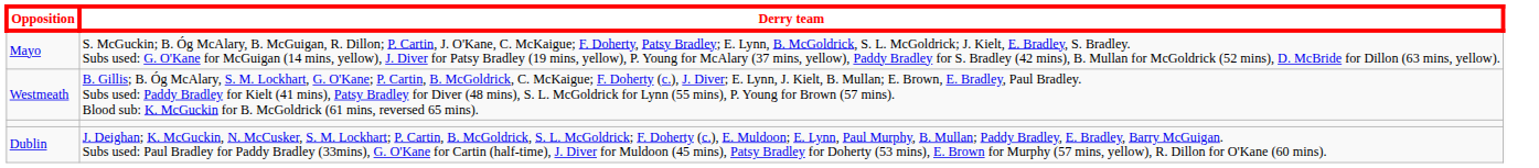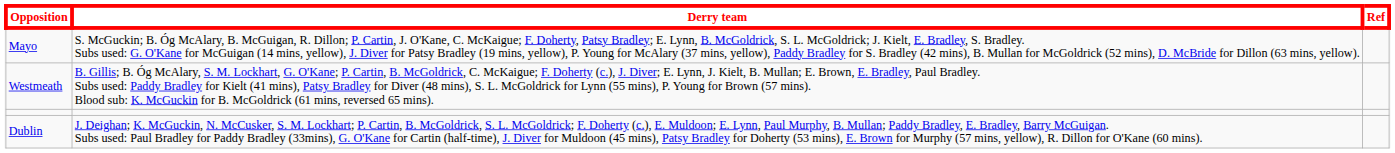 <table class="wikitable collapsible collapsed">
 <tr>
 <th style="background:white; color:red; border:5px solid red">Opposition</th>
 <th style="background:white; color:red; border:5px solid red">Derry team</th>
+<th style="background:white; color:red; border:5px solid red">Ref</th>
 </tr>
 <tr>
 <td><a href='#'>Mayo</a></td>
 <td>S. McGuckin; B. Óg McAlary, B. McGuigan, R. Dillon; <a href='#'>P. Cartin</a>, J. O'Kane, C. McKaigue; <a href='#'>F. Doherty</a>, <a href='#'>Patsy Bradley</a>; E. Lynn, <a href='#'>B. McGoldrick</a>, S. L. McGoldrick; J. Kielt, <a href='#'>E. Bradley</a>, S. Bradley.<br>Subs used: <a href='#'>G. O'Kane</a> for McGuigan (14 mins, yellow), <a href='#'>J. Diver</a> for Patsy Bradley (19 mins, yellow), P. Young for McAlary (37 mins, yellow), <a href='#'>Paddy Bradley</a> for S. Bradley (42 mins), B. Mullan for McGoldrick (52 mins), <a href='#'>D. McBride</a> for Dillon (63 mins, yellow).</td>
+<td></td>
 </tr>
 <tr>
 <td><a href='#'>Westmeath</a></td>
 <td><a href='#'>B. Gillis</a>; B. Óg McAlary, <a href='#'>S. M. Lockhart</a>, <a href='#'>G. O'Kane</a>; <a href='#'>P. Cartin</a>, <a href='#'>B. McGoldrick</a>, C. McKaigue; <a href='#'>F. Doherty</a> (<a href='#'>c.</a>), <a href='#'>J. Diver</a>; E. Lynn, J. Kielt, B. Mullan; E. Brown, <a href='#'>E. Bradley</a>, Paul Bradley.<br>Subs used: <a href='#'>Paddy Bradley</a> for Kielt (41 mins), <a href='#'>Patsy Bradley</a> for Diver (48 mins), S. L. McGoldrick for Lynn (55 mins), P. Young for Brown (57 mins).<br>Blood sub: <a href='#'>K. McGuckin</a> for B. McGoldrick (61 mins, reversed 65 mins).</td>
+<td></td>
 </tr>
 <tr>
+<td></td>
 <td></td>
 <td></td>
 </tr>
 <tr>
 <td><a href='#'>Dublin</a></td>
 <td><a href='#'>J. Deighan</a>; <a href='#'>K. McGuckin</a>, <a href='#'>N. McCusker</a>, <a href='#'>S. M. Lockhart</a>; <a href='#'>P. Cartin</a>, <a href='#'>B. McGoldrick</a>, <a href='#'>S. L. McGoldrick</a>; <a href='#'>F. Doherty</a> (<a href='#'>c.</a>), <a href='#'>E. Muldoon</a>; <a href='#'>E. Lynn</a>, <a href='#'>Paul Murphy</a>, <a href='#'>B. Mullan</a>; <a href='#'>Paddy Bradley</a>, <a href='#'>E. Bradley</a>, <a href='#'>Barry McGuigan</a>.<br>Subs used: Paul Bradley for Paddy Bradley (33mins), <a href='#'>G. O'Kane</a> for Cartin (half-time), <a href='#'>J. Diver</a> for Muldoon (45 mins), <a href='#'>Patsy Bradley</a> for Doherty (53 mins), <a href='#'>E. Brown</a> for Murphy (57 mins, yellow), R. Dillon for O'Kane (60 mins).</td>
+<td></td>
 </tr>
 </table>
